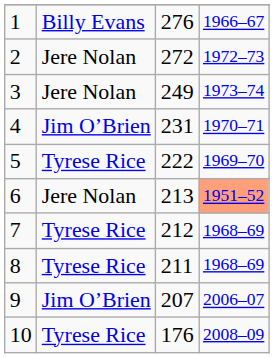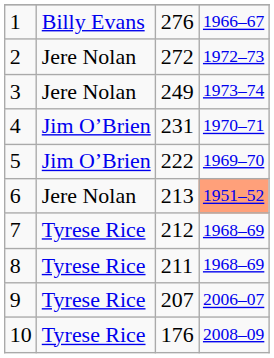 <table class="wikitable">
 <tr>
 </tr>
 <tr>
 <td>1</td>
 <td><a href='#'>Billy Evans</a></td>
 <td>276</td>
 <td style="font-size:80%;"><a href='#'>1966–67</a></td>
 </tr>
 <tr>
 <td>2</td>
 <td>Jere Nolan</td>
 <td>272</td>
 <td style="font-size:80%;"><a href='#'>1972–73</a></td>
 </tr>
 <tr>
 <td>3</td>
 <td>Jere Nolan</td>
 <td>249</td>
 <td style="font-size:80%;"><a href='#'>1973–74</a></td>
 </tr>
 <tr>
 <td>4</td>
 <td><a href='#'>Jim O’Brien</a></td>
 <td>231</td>
 <td style="font-size:80%;"><a href='#'>1970–71</a></td>
 </tr>
 <tr>
 <td>5</td>
-<td><a href='#'>Tyrese Rice</a></td>
+<td><a href='#'>Jim O’Brien</a></td>
 <td>222</td>
 <td style="font-size:80%;"><a href='#'>1969–70</a></td>
 </tr>
 <tr>
 <td>6</td>
 <td>Jere Nolan</td>
 <td>213</td>
 <td style="background: lightsalmon; font-size:80%;"><a href='#'>1951–52</a></td>
 </tr>
 <tr>
 <td>7</td>
 <td><a href='#'>Tyrese Rice</a></td>
 <td>212</td>
 <td style="font-size:80%;"><a href='#'>1968–69</a></td>
 </tr>
 <tr>
 <td>8</td>
 <td><a href='#'>Tyrese Rice</a></td>
 <td>211</td>
 <td style="font-size:80%;"><a href='#'>1968–69</a></td>
 </tr>
 <tr>
 <td>9</td>
-<td><a href='#'>Jim O’Brien</a></td>
+<td><a href='#'>Tyrese Rice</a></td>
 <td>207</td>
 <td style="font-size:80%;"><a href='#'>2006–07</a></td>
 </tr>
 <tr>
 <td>10</td>
 <td><a href='#'>Tyrese Rice</a></td>
 <td>176</td>
 <td style="font-size:80%;"><a href='#'>2008–09</a></td>
 </tr>
 </table>
